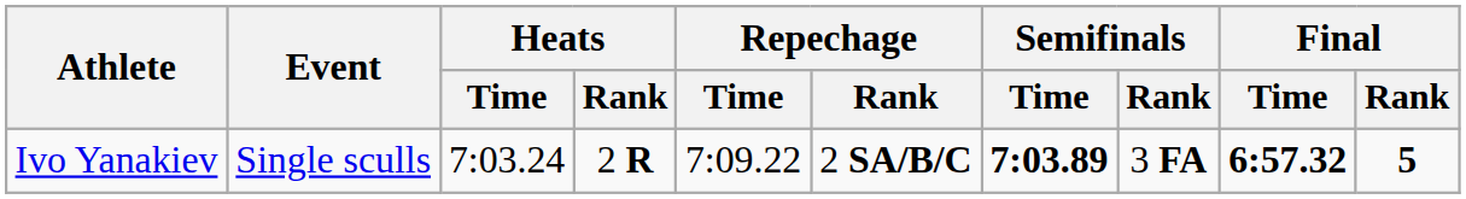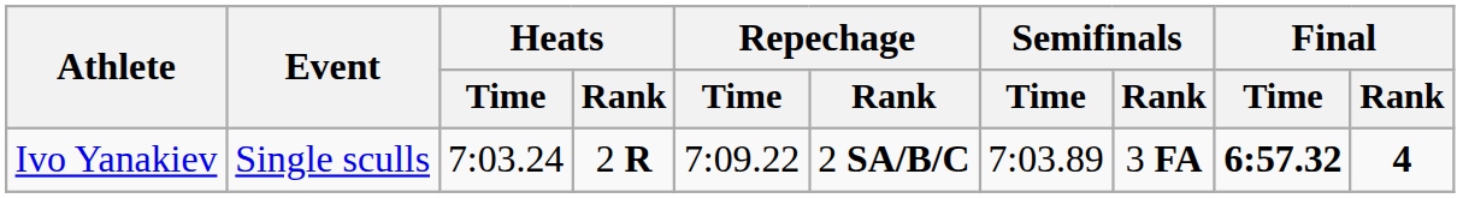 <table class="wikitable" style="font-size:90%;">
 <tr>
 <th rowspan="2">Athlete</th>
 <th rowspan="2">Event</th>
 <th colspan="2">Heats</th>
 <th colspan="2">Repechage</th>
 <th colspan="2">Semifinals</th>
 <th colspan="2">Final</th>
 </tr>
 <tr style="font-size:95%">
 <th>Time</th>
 <th>Rank</th>
 <th>Time</th>
 <th>Rank</th>
 <th>Time</th>
 <th>Rank</th>
 <th>Time</th>
 <th>Rank</th>
 </tr>
 <tr align=center>
 <td align=left><a href='#'>Ivo Yanakiev</a></td>
 <td align=left><a href='#'>Single sculls</a></td>
 <td>7:03.24</td>
 <td>2 <strong>R</strong></td>
 <td>7:09.22</td>
 <td>2 <strong>SA/B/C</strong></td>
-<td><strong>7:03.89</strong></td>
+<td>7:03.89</td>
 <td>3 <strong>FA</strong></td>
 <td><strong>6:57.32</strong></td>
-<td><strong>5</strong></td>
+<td><strong>4</strong></td>
 </tr>
 </table>
